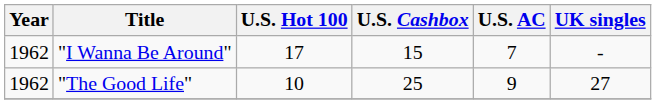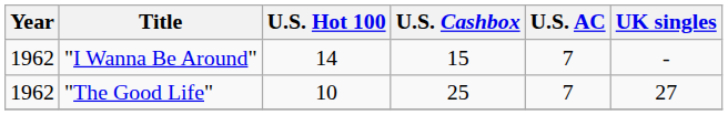 <table class="wikitable">
 <tr>
 <th>Year</th>
 <th>Title</th>
 <th>U.S. <a href='#'>Hot 100</a></th>
 <th>U.S. <em><a href='#'>Cashbox</a></em></th>
 <th>U.S. <a href='#'>AC</a></th>
 <th><a href='#'>UK singles</a></th>
 </tr>
 <tr>
 <td>1962</td>
 <td>"<a href='#'>I Wanna Be Around</a>"</td>
-<td align="center">17</td>
+<td align="center">14</td>
 <td align="center">15</td>
 <td align="center">7</td>
 <td align="center">-</td>
 </tr>
 <tr>
 <td>1962</td>
 <td>"<a href='#'>The Good Life</a>"</td>
 <td align="center">10</td>
 <td align="center">25</td>
-<td align="center">9</td>
+<td align="center">7</td>
 <td align="center">27</td>
 </tr>
 <tr>
 </tr>
 </table>
